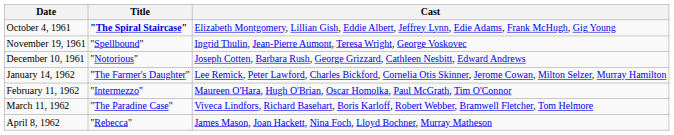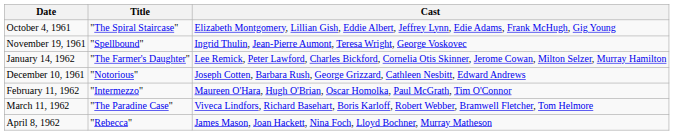 <table class="wikitable" style="text-align:left">
 <tr>
 <th>Date</th>
 <th>Title</th>
 <th>Cast</th>
 </tr>
 <tr>
 <td>October 4, 1961</td>
-<td><strong>"<a href='#'>The Spiral Staircase</a>"</strong></td>
+<td>"<a href='#'>The Spiral Staircase</a>"</td>
 <td><a href='#'>Elizabeth Montgomery</a>, <a href='#'>Lillian Gish</a>, <a href='#'>Eddie Albert</a>, <a href='#'>Jeffrey Lynn</a>, <a href='#'>Edie Adams</a>, <a href='#'>Frank McHugh</a>, <a href='#'>Gig Young</a></td>
 </tr>
 <tr>
 <td>November 19, 1961</td>
 <td>"<a href='#'>Spellbound</a>"</td>
 <td><a href='#'>Ingrid Thulin</a>, <a href='#'>Jean-Pierre Aumont</a>, <a href='#'>Teresa Wright</a>, <a href='#'>George Voskovec</a></td>
 </tr>
 <tr>
+<td>January 14, 1962</td>
+<td>"<a href='#'>The Farmer's Daughter</a>"</td>
+<td><a href='#'>Lee Remick</a>, <a href='#'>Peter Lawford</a>, <a href='#'>Charles Bickford</a>,  <a href='#'>Cornelia Otis Skinner</a>, <a href='#'>Jerome Cowan</a>, <a href='#'>Milton Selzer</a>, <a href='#'>Murray Hamilton</a></td>
+</tr>
+<tr>
 <td>December 10, 1961</td>
 <td>"<a href='#'>Notorious</a>"</td>
 <td><a href='#'>Joseph Cotten</a>, <a href='#'>Barbara Rush</a>, <a href='#'>George Grizzard</a>, <a href='#'>Cathleen Nesbitt</a>, <a href='#'>Edward Andrews</a></td>
-</tr>
-<tr>
-<td>January 14, 1962</td>
-<td>"<a href='#'>The Farmer's Daughter</a>"</td>
-<td><a href='#'>Lee Remick</a>, <a href='#'>Peter Lawford</a>, <a href='#'>Charles Bickford</a>,  <a href='#'>Cornelia Otis Skinner</a>, <a href='#'>Jerome Cowan</a>, <a href='#'>Milton Selzer</a>, <a href='#'>Murray Hamilton</a></td>
 </tr>
 <tr>
 <td>February 11, 1962</td>
 <td>"<a href='#'>Intermezzo</a>"</td>
 <td><a href='#'>Maureen O'Hara</a>, <a href='#'>Hugh O'Brian</a>, <a href='#'>Oscar Homolka</a>, <a href='#'>Paul McGrath</a>, <a href='#'>Tim O'Connor</a></td>
 </tr>
 <tr>
 <td>March 11, 1962</td>
 <td>"<a href='#'>The Paradine Case</a>"</td>
 <td><a href='#'>Viveca Lindfors</a>, <a href='#'>Richard Basehart</a>, <a href='#'>Boris Karloff</a>, <a href='#'>Robert Webber</a>, <a href='#'>Bramwell Fletcher</a>, <a href='#'>Tom Helmore</a></td>
 </tr>
 <tr>
 <td>April 8, 1962</td>
 <td>"<a href='#'>Rebecca</a>"</td>
 <td><a href='#'>James Mason</a>, <a href='#'>Joan Hackett</a>, <a href='#'>Nina Foch</a>, <a href='#'>Lloyd Bochner</a>, <a href='#'>Murray Matheson</a></td>
 </tr>
 </table>
